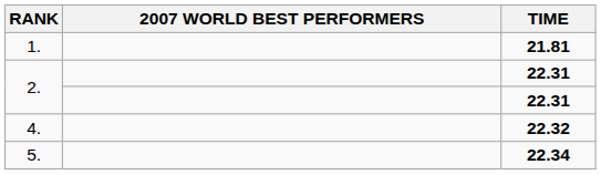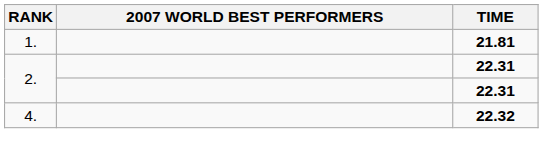 <table class="wikitable" style="border-collapse: collapse; font-size: 90%;">
 <tr>
 <th>RANK</th>
 <th align="center" style="width: 25em">2007 WORLD BEST PERFORMERS</th>
 <th align="center" style="width: 5em">TIME</th>
 </tr>
 <tr>
 <td align="center">1.</td>
 <td></td>
 <td align="center"><strong>21.81</strong></td>
 </tr>
 <tr>
 <td rowspan=2 align="center">2.</td>
 <td></td>
 <td align="center"><strong>22.31</strong></td>
 </tr>
 <tr>
 <td></td>
 <td align="center"><strong>22.31</strong></td>
 </tr>
 <tr>
 <td align="center">4.</td>
 <td></td>
 <td align="center"><strong>22.32</strong></td>
 </tr>
-<tr>
-<td align="center">5.</td>
-<td></td>
-<td align="center"><strong>22.34</strong></td>
-</tr>
 </table>
